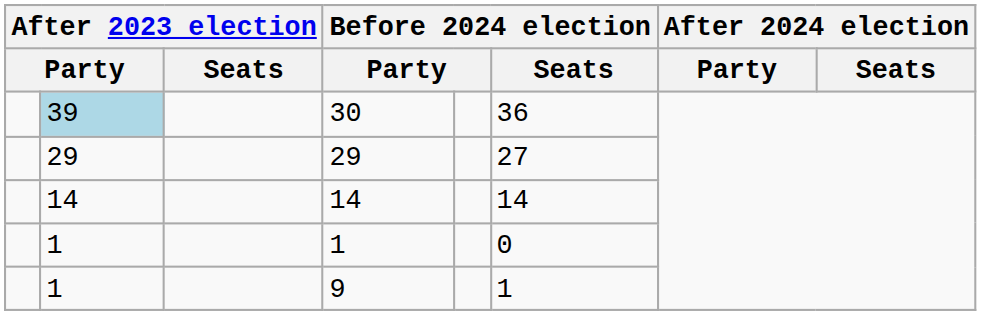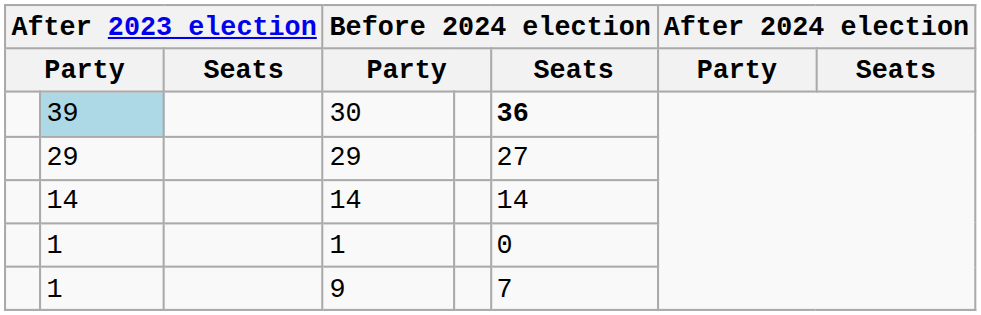 <table class="wikitable">
 <tr>
 <th colspan="3">After <a href='#'>2023 election</a></th>
 <th colspan="3">Before 2024 election</th>
 <th colspan="3">After 2024 election</th>
 </tr>
 <tr>
 <th colspan="2">Party</th>
 <th>Seats</th>
 <th colspan="2">Party</th>
 <th>Seats</th>
 <th colspan="2">Party</th>
 <th>Seats</th>
 </tr>
 <tr>
 <td></td>
 <td style="background: lightblue;">39</td>
 <td></td>
 <td>30</td>
 <td></td>
-<td>36</td>
+<td><strong>36</strong></td>
 </tr>
 <tr>
 <td></td>
 <td>29</td>
 <td></td>
 <td>29</td>
 <td></td>
 <td>27</td>
 </tr>
 <tr>
 <td></td>
 <td>14</td>
 <td></td>
 <td>14</td>
 <td></td>
 <td>14</td>
 </tr>
 <tr>
 <td></td>
 <td>1</td>
 <td></td>
 <td>1</td>
 <td></td>
 <td>0</td>
 </tr>
 <tr>
 <td></td>
 <td>1</td>
 <td></td>
 <td>9</td>
 <td></td>
-<td>1</td>
+<td>7</td>
 </tr>
 </table>
